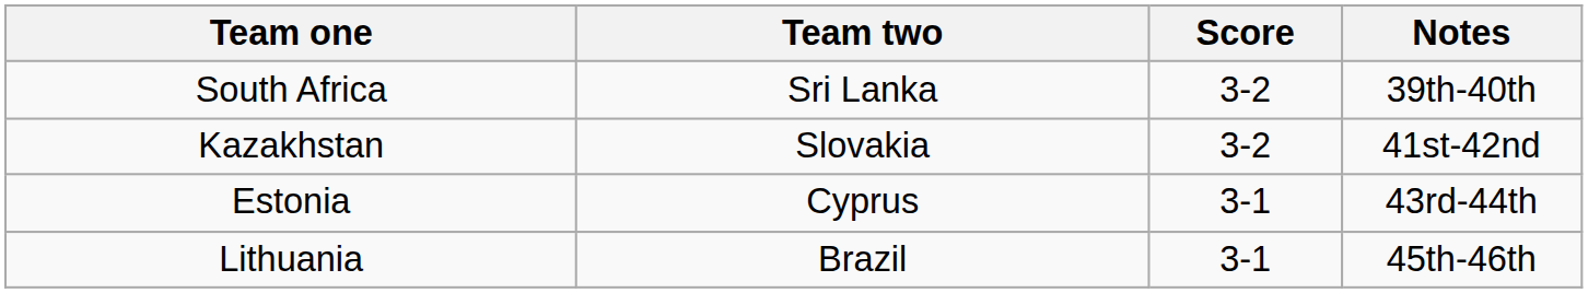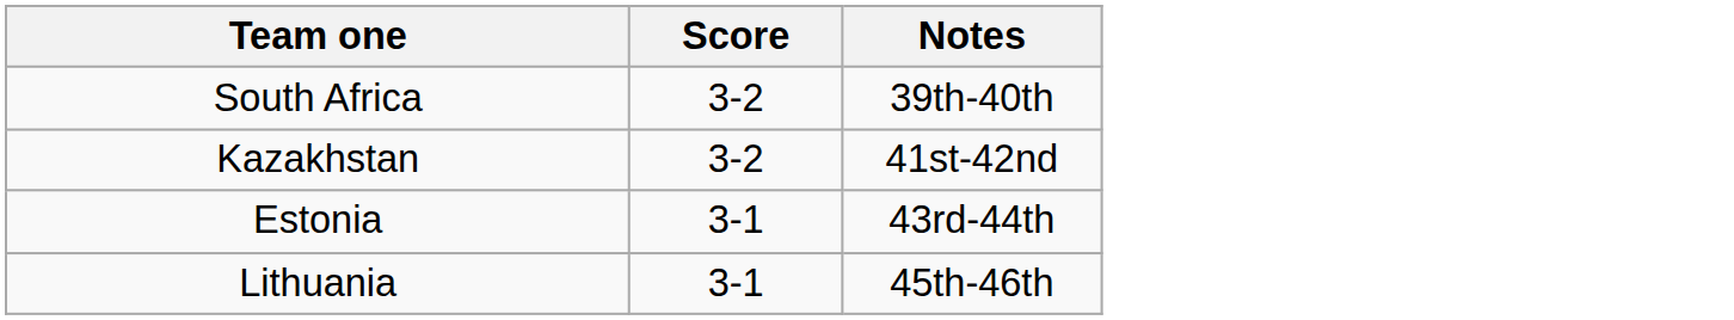 <table class="wikitable" style="text-align: center">
 <tr>
 <th width=250>Team one</th>
-<th width=250>Team two</th>
 <th width=80>Score</th>
 <th width=100>Notes</th>
 </tr>
 <tr>
 <td> South Africa</td>
-<td> Sri Lanka</td>
 <td>3-2</td>
 <td>39th-40th</td>
 </tr>
 <tr>
 <td> Kazakhstan</td>
-<td> Slovakia</td>
 <td>3-2</td>
 <td>41st-42nd</td>
 </tr>
 <tr>
 <td> Estonia</td>
-<td> Cyprus</td>
 <td>3-1</td>
 <td>43rd-44th</td>
 </tr>
 <tr>
 <td> Lithuania</td>
-<td> Brazil</td>
 <td>3-1</td>
 <td>45th-46th</td>
 </tr>
 </table>
